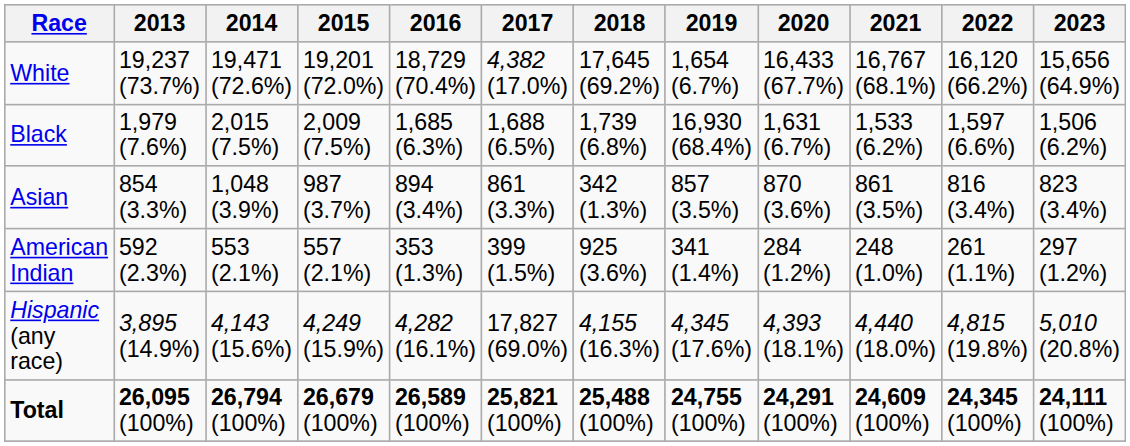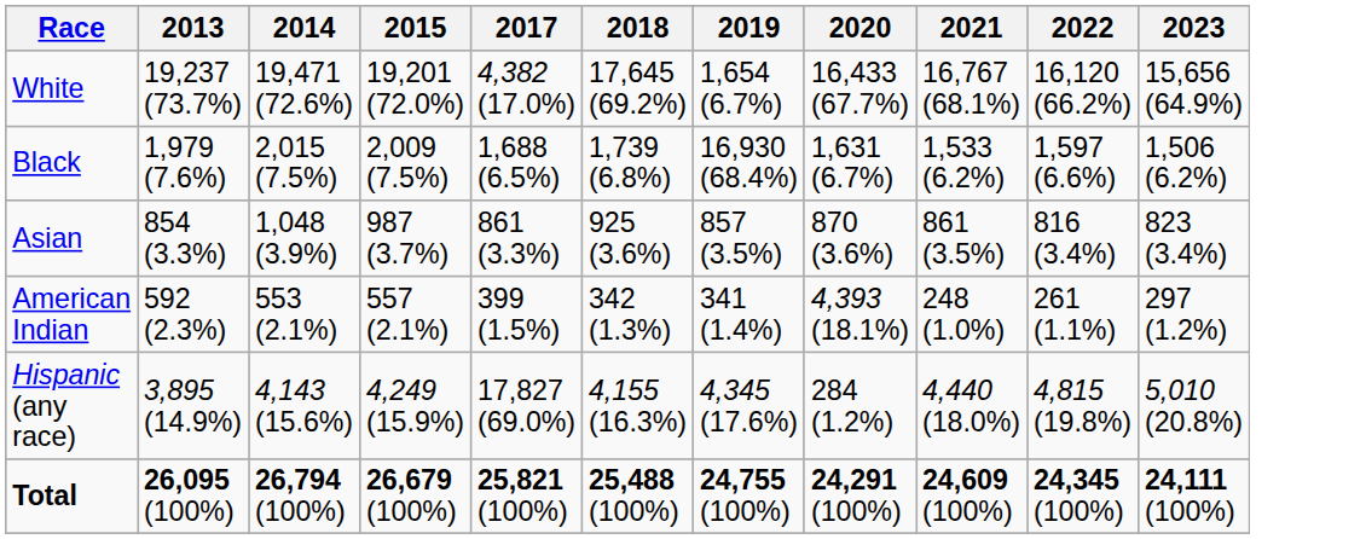 <table class="wikitable" style="font-size: 90%;">
 <tr>
 <th><a href='#'>Race</a></th>
 <th>2013</th>
 <th>2014</th>
 <th>2015</th>
-<th>2016</th>
 <th>2017</th>
 <th>2018</th>
 <th>2019</th>
 <th>2020</th>
 <th>2021</th>
 <th>2022</th>
 <th>2023</th>
 </tr>
 <tr>
 <td><a href='#'>White</a></td>
 <td>19,237 (73.7%)</td>
 <td>19,471 (72.6%)</td>
 <td>19,201 (72.0%)</td>
-<td>18,729 (70.4%)</td>
 <td><em>4,382</em> (17.0%)</td>
 <td>17,645 (69.2%)</td>
 <td>1,654 (6.7%)</td>
 <td>16,433 (67.7%)</td>
 <td>16,767 (68.1%)</td>
 <td>16,120 (66.2%)</td>
 <td>15,656 (64.9%)</td>
 </tr>
 <tr>
 <td><a href='#'>Black</a></td>
 <td>1,979 (7.6%)</td>
 <td>2,015 (7.5%)</td>
 <td>2,009 (7.5%)</td>
-<td>1,685 (6.3%)</td>
 <td>1,688 (6.5%)</td>
 <td>1,739 (6.8%)</td>
 <td>16,930 (68.4%)</td>
 <td>1,631 (6.7%)</td>
 <td>1,533 (6.2%)</td>
 <td>1,597 (6.6%)</td>
 <td>1,506 (6.2%)</td>
 </tr>
 <tr>
 <td><a href='#'>Asian</a></td>
 <td>854 (3.3%)</td>
 <td>1,048 (3.9%)</td>
 <td>987 (3.7%)</td>
-<td>894 (3.4%)</td>
 <td>861 (3.3%)</td>
-<td>342 (1.3%)</td>
+<td>925 (3.6%)</td>
 <td>857 (3.5%)</td>
 <td>870 (3.6%)</td>
 <td>861 (3.5%)</td>
 <td>816 (3.4%)</td>
 <td>823 (3.4%)</td>
 </tr>
 <tr>
 <td><a href='#'>American Indian</a></td>
 <td>592 (2.3%)</td>
 <td>553 (2.1%)</td>
 <td>557 (2.1%)</td>
-<td>353 (1.3%)</td>
 <td>399 (1.5%)</td>
-<td>925 (3.6%)</td>
+<td>342 (1.3%)</td>
 <td>341 (1.4%)</td>
-<td>284 (1.2%)</td>
+<td><em>4,393</em> (18.1%)</td>
 <td>248 (1.0%)</td>
 <td>261 (1.1%)</td>
 <td>297 (1.2%)</td>
 </tr>
 <tr>
 <td><em><a href='#'>Hispanic</a></em> (any race)</td>
 <td><em>3,895</em> (14.9%)</td>
 <td><em>4,143</em> (15.6%)</td>
 <td><em>4,249</em> (15.9%)</td>
-<td><em>4,282</em> (16.1%)</td>
 <td>17,827 (69.0%)</td>
 <td><em>4,155</em> (16.3%)</td>
 <td><em>4,345</em> (17.6%)</td>
-<td><em>4,393</em> (18.1%)</td>
+<td>284 (1.2%)</td>
 <td><em>4,440</em> (18.0%)</td>
 <td><em>4,815</em> (19.8%)</td>
 <td><em>5,010</em> (20.8%)</td>
 </tr>
 <tr>
 <td><strong>Total</strong></td>
 <td><strong>26,095</strong> (100%)</td>
 <td><strong>26,794</strong> (100%)</td>
 <td><strong>26,679</strong> (100%)</td>
-<td><strong>26,589</strong> (100%)</td>
 <td><strong>25,821</strong> (100%)</td>
 <td><strong>25,488</strong> (100%)</td>
 <td><strong>24,755</strong> (100%)</td>
 <td><strong>24,291</strong> (100%)</td>
 <td><strong>24,609</strong> (100%)</td>
 <td><strong>24,345</strong> (100%)</td>
 <td><strong>24,111</strong> (100%)</td>
 </tr>
 </table>
